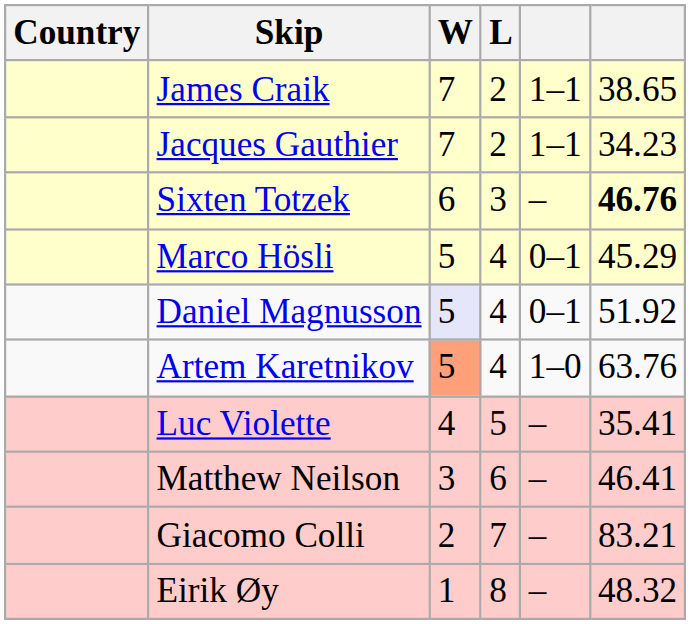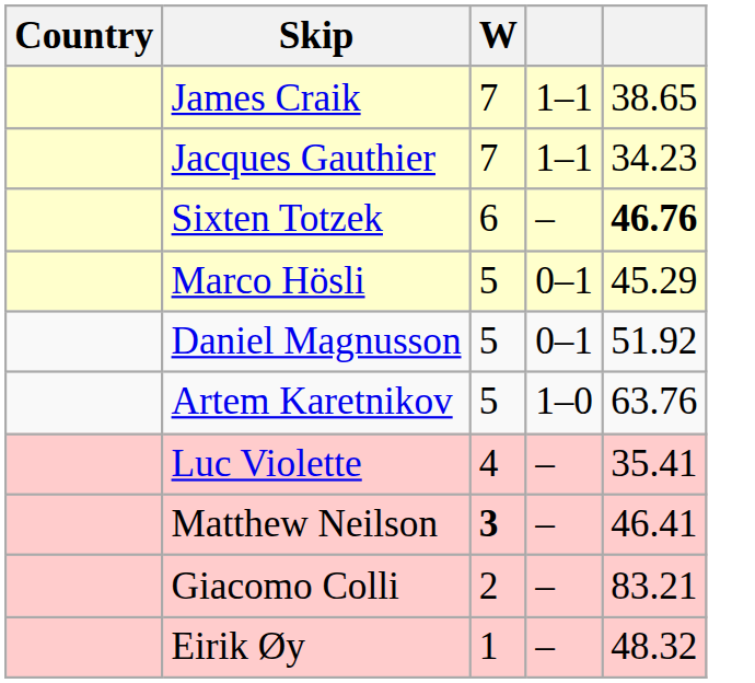 <table class=wikitable>
 <tr>
 <th>Country</th>
 <th>Skip</th>
 <th>W</th>
-<th>L</th>
 <th></th>
 <th></th>
 </tr>
 <tr bgcolor=#ffffcc>
 <td></td>
 <td><a href='#'>James Craik</a></td>
 <td>7</td>
-<td>2</td>
 <td>1–1</td>
 <td>38.65</td>
 </tr>
 <tr bgcolor=#ffffcc>
 <td></td>
 <td><a href='#'>Jacques Gauthier</a></td>
 <td>7</td>
-<td>2</td>
 <td>1–1</td>
 <td>34.23</td>
 </tr>
 <tr bgcolor=#ffffcc>
 <td></td>
 <td><a href='#'>Sixten Totzek</a></td>
 <td>6</td>
-<td>3</td>
 <td>–</td>
 <td><strong>46.76</strong></td>
 </tr>
 <tr bgcolor=#ffffcc>
 <td></td>
 <td><a href='#'>Marco Hösli</a></td>
 <td>5</td>
-<td>4</td>
 <td>0–1</td>
 <td>45.29</td>
 </tr>
 <tr>
 <td></td>
 <td><a href='#'>Daniel Magnusson</a></td>
-<td style="background: lavender;">5</td>
-<td>4</td>
+<td>5</td>
 <td>0–1</td>
 <td>51.92</td>
 </tr>
 <tr>
 <td></td>
 <td><a href='#'>Artem Karetnikov</a></td>
-<td style="background: lightsalmon;">5</td>
-<td>4</td>
+<td>5</td>
 <td>1–0</td>
 <td>63.76</td>
 </tr>
 <tr bgcolor=#ffcccc>
 <td></td>
 <td><a href='#'>Luc Violette</a></td>
 <td>4</td>
-<td>5</td>
 <td>–</td>
 <td>35.41</td>
 </tr>
 <tr bgcolor=#ffcccc>
 <td></td>
 <td>Matthew Neilson</td>
-<td>3</td>
-<td>6</td>
+<td><strong>3</strong></td>
 <td>–</td>
 <td>46.41</td>
 </tr>
 <tr bgcolor=#ffcccc>
 <td></td>
 <td>Giacomo Colli</td>
 <td>2</td>
-<td>7</td>
 <td>–</td>
 <td>83.21</td>
 </tr>
 <tr bgcolor=#ffcccc>
 <td></td>
 <td>Eirik Øy</td>
 <td>1</td>
-<td>8</td>
 <td>–</td>
 <td>48.32</td>
 </tr>
 </table>
